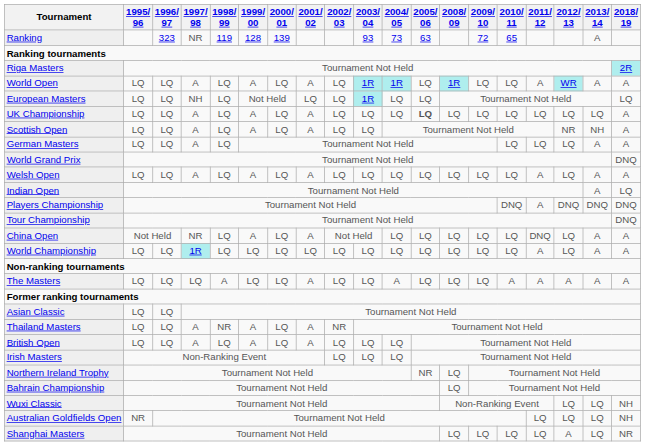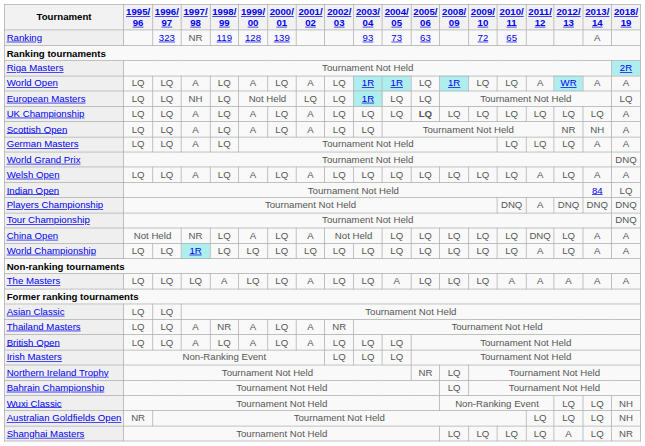 <table class="wikitable" style="font-size:85%;">
 <tr>
 <th>Tournament</th>
 <th><a href='#'>1995/<br>96</a></th>
 <th><a href='#'>1996/<br>97</a></th>
 <th><a href='#'>1997/<br>98</a></th>
 <th><a href='#'>1998/<br>99</a></th>
 <th><a href='#'>1999/<br>00</a></th>
 <th><a href='#'>2000/<br>01</a></th>
 <th><a href='#'>2001/<br>02</a></th>
 <th><a href='#'>2002/<br>03</a></th>
 <th><a href='#'>2003/<br>04</a></th>
 <th><a href='#'>2004/<br>05</a></th>
 <th><a href='#'>2005/<br>06</a></th>
 <th><a href='#'>2008/<br>09</a></th>
 <th><a href='#'>2009/<br>10</a></th>
 <th><a href='#'>2010/<br>11</a></th>
 <th><a href='#'>2011/<br>12</a></th>
 <th><a href='#'>2012/<br>13</a></th>
 <th><a href='#'>2013/<br>14</a></th>
 <th><a href='#'>2018/<br>19</a></th>
 </tr>
 <tr>
 <td style="background:#EFEFEF;"><a href='#'>Ranking</a></td>
 <td align="center"></td>
 <td style="text-align:center;"><a href='#'>323</a></td>
 <td align="center" style="color:#555555;">NR</td>
 <td style="text-align:center;"><a href='#'>119</a></td>
 <td style="text-align:center;"><a href='#'>128</a></td>
 <td style="text-align:center;"><a href='#'>139</a></td>
 <td align="center"></td>
 <td align="center"></td>
 <td style="text-align:center;"><a href='#'>93</a></td>
 <td style="text-align:center;"><a href='#'>73</a></td>
 <td style="text-align:center;"><a href='#'>63</a></td>
 <td align="center"></td>
 <td style="text-align:center;"><a href='#'>72</a></td>
 <td style="text-align:center;"><a href='#'>65</a></td>
 <td align="center"></td>
 <td style="text-align:center;"></td>
 <td align="center" style="color:#555555;">A</td>
 <td align="center"></td>
 </tr>
 <tr>
 <td colspan="20"><strong>Ranking tournaments</strong></td>
 </tr>
 <tr>
 <td style="background:#EFEFEF;"><a href='#'>Riga Masters</a></td>
 <td align="center" colspan="17" style="color:#555555;">Tournament Not Held</td>
 <td align="center" style="background:#afeeee;"><a href='#'>2R</a></td>
 </tr>
 <tr>
 <td style="background:#EFEFEF;"><a href='#'>World Open</a></td>
 <td align="center" style="color:#555555;">LQ</td>
 <td align="center" style="color:#555555;">LQ</td>
 <td align="center" style="color:#555555;">A</td>
 <td align="center" style="color:#555555;">LQ</td>
 <td align="center" style="color:#555555;">A</td>
 <td align="center" style="color:#555555;">LQ</td>
 <td align="center" style="color:#555555;">A</td>
 <td align="center" style="color:#555555;">LQ</td>
 <td align="center" style="background:#afeeee;"><a href='#'>1R</a></td>
 <td align="center" style="background:#afeeee;"><a href='#'>1R</a></td>
 <td align="center" style="color:#555555;">LQ</td>
 <td align="center" style="background:#afeeee;"><a href='#'>1R</a></td>
 <td align="center" style="color:#555555;">LQ</td>
 <td align="center" style="color:#555555;">LQ</td>
 <td align="center" style="color:#555555;">A</td>
 <td align="center" style="background:#afeeee;"><a href='#'>WR</a></td>
 <td align="center" style="color:#555555;">A</td>
 <td align="center" style="color:#555555;">A</td>
 </tr>
 <tr>
 <td style="background:#EFEFEF;"><a href='#'>European Masters</a></td>
 <td align="center" style="color:#555555;">LQ</td>
 <td align="center" style="color:#555555;">LQ</td>
 <td align="center" style="color:#555555;">NH</td>
 <td align="center" style="color:#555555;">LQ</td>
 <td align="center" colspan="2" style="color:#555555;">Not Held</td>
 <td align="center" style="color:#555555;">LQ</td>
 <td align="center" style="color:#555555;">LQ</td>
 <td align="center" style="background:#afeeee;"><a href='#'>1R</a></td>
 <td align="center" style="color:#555555;">LQ</td>
 <td align="center" style="color:#555555;">LQ</td>
 <td align="center" colspan="6" style="color:#555555;">Tournament Not Held</td>
 <td align="center" style="color:#555555;">LQ</td>
 </tr>
 <tr>
 <td style="background:#EFEFEF;"><a href='#'>UK Championship</a></td>
 <td align="center" style="color:#555555;">LQ</td>
 <td align="center" style="color:#555555;">LQ</td>
 <td align="center" style="color:#555555;">A</td>
 <td align="center" style="color:#555555;">LQ</td>
 <td align="center" style="color:#555555;">A</td>
 <td align="center" style="color:#555555;">LQ</td>
 <td align="center" style="color:#555555;">A</td>
 <td align="center" style="color:#555555;">LQ</td>
 <td align="center" style="color:#555555;">LQ</td>
 <td align="center" style="color:#555555;">LQ</td>
 <td align="center" style="color:#555555;"><strong>LQ</strong></td>
 <td align="center" style="color:#555555;">LQ</td>
 <td align="center" style="color:#555555;">LQ</td>
 <td align="center" style="color:#555555;">LQ</td>
 <td align="center" style="color:#555555;">LQ</td>
 <td align="center" style="color:#555555;">LQ</td>
 <td align="center" style="color:#555555;">LQ</td>
 <td align="center" style="color:#555555;">A</td>
 </tr>
 <tr>
 <td style="background:#EFEFEF;"><a href='#'>Scottish Open</a></td>
 <td align="center" style="color:#555555;">LQ</td>
 <td align="center" style="color:#555555;">LQ</td>
 <td align="center" style="color:#555555;">A</td>
 <td align="center" style="color:#555555;">LQ</td>
 <td align="center" style="color:#555555;">A</td>
 <td align="center" style="color:#555555;">LQ</td>
 <td align="center" style="color:#555555;">A</td>
 <td align="center" style="color:#555555;">LQ</td>
 <td align="center" style="color:#555555;">LQ</td>
 <td align="center" colspan="6" style="color:#555555;">Tournament Not Held</td>
 <td align="center" style="color:#555555;">NR</td>
 <td align="center" style="color:#555555;">NH</td>
 <td align="center" style="color:#555555;">A</td>
 </tr>
 <tr>
 <td style="background:#EFEFEF;"><a href='#'>German Masters</a></td>
 <td align="center" style="color:#555555;">LQ</td>
 <td align="center" style="color:#555555;">LQ</td>
 <td align="center" style="color:#555555;">A</td>
 <td align="center" style="color:#555555;">LQ</td>
 <td align="center" colspan="9" style="color:#555555;">Tournament Not Held</td>
 <td align="center" style="color:#555555;">LQ</td>
 <td align="center" style="color:#555555;">LQ</td>
 <td align="center" style="color:#555555;">LQ</td>
 <td align="center" style="color:#555555;">A</td>
 <td align="center" style="color:#555555;">A</td>
 </tr>
 <tr>
 <td style="background:#EFEFEF;"><a href='#'>World Grand Prix</a></td>
 <td align="center" colspan="17" style="color:#555555;">Tournament Not Held</td>
 <td align="center" style="color:#555555;">DNQ</td>
 </tr>
 <tr>
 <td style="background:#EFEFEF;"><a href='#'>Welsh Open</a></td>
 <td align="center" style="color:#555555;">LQ</td>
 <td align="center" style="color:#555555;">LQ</td>
 <td align="center" style="color:#555555;">A</td>
 <td align="center" style="color:#555555;">LQ</td>
 <td align="center" style="color:#555555;">A</td>
 <td align="center" style="color:#555555;">LQ</td>
 <td align="center" style="color:#555555;">A</td>
 <td align="center" style="color:#555555;">LQ</td>
 <td align="center" style="color:#555555;">LQ</td>
 <td align="center" style="color:#555555;">LQ</td>
 <td align="center" style="color:#555555;">LQ</td>
 <td align="center" style="color:#555555;">LQ</td>
 <td align="center" style="color:#555555;">LQ</td>
 <td align="center" style="color:#555555;">LQ</td>
 <td align="center" style="color:#555555;">A</td>
 <td align="center" style="color:#555555;">LQ</td>
 <td align="center" style="color:#555555;">A</td>
 <td align="center" style="color:#555555;">A</td>
 </tr>
 <tr>
 <td style="background:#EFEFEF;"><a href='#'>Indian Open</a></td>
 <td align="center" colspan="16" style="color:#555555;">Tournament Not Held</td>
-<td align="center" style="color:#555555;">A</td>
+<td style="text-align:center;"><a href='#'>84</a></td>
 <td align="center" style="color:#555555;">LQ</td>
 </tr>
 <tr>
 <td style="background:#EFEFEF;"><a href='#'>Players Championship</a></td>
 <td align="center" colspan="13" style="color:#555555;">Tournament Not Held</td>
 <td align="center" style="color:#555555;">DNQ</td>
 <td align="center" style="color:#555555;">A</td>
 <td align="center" style="color:#555555;">DNQ</td>
 <td align="center" style="color:#555555;">DNQ</td>
 <td align="center" style="color:#555555;">DNQ</td>
 </tr>
 <tr>
 <td style="background:#EFEFEF;"><a href='#'>Tour Championship</a></td>
 <td align="center" colspan="17" style="color:#555555;">Tournament Not Held</td>
 <td align="center" style="color:#555555;">DNQ</td>
 </tr>
 <tr>
 <td style="background:#EFEFEF;"><a href='#'>China Open</a></td>
 <td align="center" colspan="2" style="color:#555555;">Not Held</td>
 <td align="center" style="color:#555555;">NR</td>
 <td align="center" style="color:#555555;">LQ</td>
 <td align="center" style="color:#555555;">A</td>
 <td align="center" style="color:#555555;">LQ</td>
 <td align="center" style="color:#555555;">A</td>
 <td align="center" colspan="2" style="color:#555555;">Not Held</td>
 <td align="center" style="color:#555555;">LQ</td>
 <td align="center" style="color:#555555;">LQ</td>
 <td align="center" style="color:#555555;">LQ</td>
 <td align="center" style="color:#555555;">LQ</td>
 <td align="center" style="color:#555555;">LQ</td>
 <td align="center" style="color:#555555;">DNQ</td>
 <td align="center" style="color:#555555;">LQ</td>
 <td align="center" style="color:#555555;">A</td>
 <td align="center" style="color:#555555;">A</td>
 </tr>
 <tr>
 <td style="background:#EFEFEF;"><a href='#'>World Championship</a></td>
 <td align="center" style="color:#555555;">LQ</td>
 <td align="center" style="color:#555555;">LQ</td>
 <td align="center" style="background:#afeeee;"><a href='#'>1R</a></td>
 <td align="center" style="color:#555555;">LQ</td>
 <td align="center" style="color:#555555;">LQ</td>
 <td align="center" style="color:#555555;">LQ</td>
 <td align="center" style="color:#555555;">LQ</td>
 <td align="center" style="color:#555555;">LQ</td>
 <td align="center" style="color:#555555;">LQ</td>
 <td align="center" style="color:#555555;">LQ</td>
 <td align="center" style="color:#555555;">LQ</td>
 <td align="center" style="color:#555555;">LQ</td>
 <td align="center" style="color:#555555;">LQ</td>
 <td align="center" style="color:#555555;">LQ</td>
 <td align="center" style="color:#555555;">A</td>
 <td align="center" style="color:#555555;">LQ</td>
 <td align="center" style="color:#555555;">A</td>
 <td align="center" style="color:#555555;">A</td>
 </tr>
 <tr>
 <td colspan="20"><strong>Non-ranking tournaments</strong></td>
 </tr>
 <tr>
 <td style="background:#EFEFEF;"><a href='#'>The Masters</a></td>
 <td align="center" style="color:#555555;">LQ</td>
 <td align="center" style="color:#555555;">LQ</td>
 <td align="center" style="color:#555555;">LQ</td>
 <td align="center" style="color:#555555;">A</td>
 <td align="center" style="color:#555555;">LQ</td>
 <td align="center" style="color:#555555;">LQ</td>
 <td align="center" style="color:#555555;">A</td>
 <td align="center" style="color:#555555;">LQ</td>
 <td align="center" style="color:#555555;">LQ</td>
 <td align="center" style="color:#555555;">A</td>
 <td align="center" style="color:#555555;">LQ</td>
 <td align="center" style="color:#555555;">LQ</td>
 <td align="center" style="color:#555555;">LQ</td>
 <td align="center" style="color:#555555;">A</td>
 <td align="center" style="color:#555555;">A</td>
 <td align="center" style="color:#555555;">A</td>
 <td align="center" style="color:#555555;">A</td>
 <td align="center" style="color:#555555;">A</td>
 </tr>
 <tr>
 <td colspan="20"><strong>Former ranking tournaments</strong></td>
 </tr>
 <tr>
 <td style="background:#EFEFEF;"><a href='#'>Asian Classic</a></td>
 <td align="center" style="color:#555555;">LQ</td>
 <td align="center" style="color:#555555;">LQ</td>
 <td align="center" colspan="20" style="color:#555555;">Tournament Not Held</td>
 </tr>
 <tr>
 <td style="background:#EFEFEF;"><a href='#'>Thailand Masters</a></td>
 <td align="center" style="color:#555555;">LQ</td>
 <td align="center" style="color:#555555;">LQ</td>
 <td align="center" style="color:#555555;">A</td>
 <td align="center" style="color:#555555;">NR</td>
 <td align="center" style="color:#555555;">A</td>
 <td align="center" style="color:#555555;">LQ</td>
 <td align="center" style="color:#555555;">A</td>
 <td align="center" style="color:#555555;">NR</td>
 <td align="center" colspan="20" style="color:#555555;">Tournament Not Held</td>
 </tr>
 <tr>
 <td style="background:#EFEFEF;"><a href='#'>British Open</a></td>
 <td align="center" style="color:#555555;">LQ</td>
 <td align="center" style="color:#555555;">LQ</td>
 <td align="center" style="color:#555555;">A</td>
 <td align="center" style="color:#555555;">LQ</td>
 <td align="center" style="color:#555555;">A</td>
 <td align="center" style="color:#555555;">LQ</td>
 <td align="center" style="color:#555555;">A</td>
 <td align="center" style="color:#555555;">LQ</td>
 <td align="center" style="color:#555555;">LQ</td>
 <td align="center" style="color:#555555;">LQ</td>
 <td align="center" colspan="20" style="color:#555555;">Tournament Not Held</td>
 </tr>
 <tr>
 <td style="background:#EFEFEF;"><a href='#'>Irish Masters</a></td>
 <td align="center" colspan="7" style="color:#555555;">Non-Ranking Event</td>
 <td align="center" style="color:#555555;">LQ</td>
 <td align="center" style="color:#555555;">LQ</td>
 <td align="center" style="color:#555555;">LQ</td>
 <td align="center" colspan="20" style="color:#555555;">Tournament Not Held</td>
 </tr>
 <tr>
 <td style="background:#EFEFEF;"><a href='#'>Northern Ireland Trophy</a></td>
 <td align="center" colspan="10" style="color:#555555;">Tournament Not Held</td>
 <td align="center" style="color:#555555;">NR</td>
 <td align="center" style="color:#555555;">LQ</td>
 <td align="center" colspan="30" style="color:#555555;">Tournament Not Held</td>
 </tr>
 <tr>
 <td style="background:#EFEFEF;"><a href='#'>Bahrain Championship</a></td>
 <td align="center" colspan="11" style="color:#555555;">Tournament Not Held</td>
 <td align="center" style="color:#555555;">LQ</td>
 <td align="center" colspan="20" style="color:#555555;">Tournament Not Held</td>
 </tr>
 <tr>
 <td style="background:#EFEFEF;"><a href='#'>Wuxi Classic</a></td>
 <td align="center" colspan="11" style="color:#555555;">Tournament Not Held</td>
 <td align="center" colspan="4" style="color:#555555;">Non-Ranking Event</td>
 <td align="center" style="color:#555555;">LQ</td>
 <td align="center" style="color:#555555;">LQ</td>
 <td align="center" colspan="20" style="color:#555555;">NH</td>
 </tr>
 <tr>
 <td style="background:#EFEFEF;"><a href='#'>Australian Goldfields Open</a></td>
 <td align="center" style="color:#555555;">NR</td>
 <td align="center" colspan="13" style="color:#555555;">Tournament Not Held</td>
 <td align="center" style="color:#555555;">LQ</td>
 <td align="center" style="color:#555555;">LQ</td>
 <td align="center" style="color:#555555;">LQ</td>
 <td align="center" colspan="20" style="color:#555555;">NH</td>
 </tr>
 <tr>
 <td style="background:#EFEFEF;"><a href='#'>Shanghai Masters</a></td>
 <td align="center" colspan="11" style="color:#555555;">Tournament Not Held</td>
 <td align="center" style="color:#555555;">LQ</td>
 <td align="center" style="color:#555555;">LQ</td>
 <td align="center" style="color:#555555;">LQ</td>
 <td align="center" style="color:#555555;">LQ</td>
 <td align="center" style="color:#555555;">A</td>
 <td align="center" style="color:#555555;">LQ</td>
 <td align="center" style="color:#555555;">NR</td>
 </tr>
 </table>
